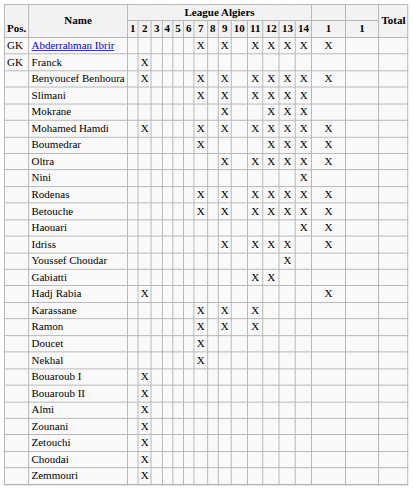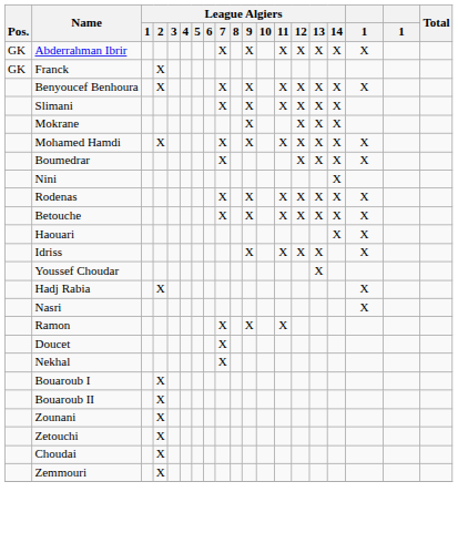 <table class="wikitable sortable alternance"  style="font-size:85%; text-align:center; line-height:14px;">
 <tr>
 <th rowspan="2" valign="bottom">Pos.</th>
 <th rowspan="2">Name</th>
 <th colspan="14" width="85">League Algiers</th>
 <th width="35"></th>
 <th width="35"></th>
 <th rowspan="2">Total</th>
 </tr>
 <tr>
 <th>1</th>
 <th>2</th>
 <th>3</th>
 <th>4</th>
 <th>5</th>
 <th>6</th>
 <th>7</th>
 <th>8</th>
 <th>9</th>
 <th>10</th>
 <th>11</th>
 <th>12</th>
 <th>13</th>
 <th>14</th>
 <th>1</th>
 <th>1</th>
 </tr>
 <tr>
 <td align="left">GK</td>
 <td align="left"> <a href='#'>Abderrahman Ibrir</a></td>
 <td></td>
 <td></td>
 <td></td>
 <td></td>
 <td></td>
 <td></td>
 <td>X</td>
 <td></td>
 <td>X</td>
 <td></td>
 <td>X</td>
 <td>X</td>
 <td>X</td>
 <td>X</td>
 <td>X</td>
 <td></td>
 <td></td>
 </tr>
 <tr>
 <td align="left">GK</td>
 <td align="left"> Franck</td>
 <td></td>
 <td>X</td>
 <td></td>
 <td></td>
 <td></td>
 <td></td>
 <td></td>
 <td></td>
 <td></td>
 <td></td>
 <td></td>
 <td></td>
 <td></td>
 <td></td>
 <td></td>
 <td></td>
 <td></td>
 </tr>
 <tr>
 <td align="left"></td>
 <td align="left"> Benyoucef Benhoura</td>
 <td></td>
 <td>X</td>
 <td></td>
 <td></td>
 <td></td>
 <td></td>
 <td>X</td>
 <td></td>
 <td>X</td>
 <td></td>
 <td>X</td>
 <td>X</td>
 <td>X</td>
 <td>X</td>
 <td>X</td>
 <td></td>
 <td></td>
 </tr>
 <tr>
 <td align="left"></td>
 <td align="left"> Slimani</td>
 <td></td>
 <td></td>
 <td></td>
 <td></td>
 <td></td>
 <td></td>
 <td>X</td>
 <td></td>
 <td>X</td>
 <td></td>
 <td>X</td>
 <td>X</td>
 <td>X</td>
 <td>X</td>
 <td></td>
 <td></td>
 <td></td>
 </tr>
 <tr>
 <td align="left"></td>
 <td align="left"> Mokrane</td>
 <td></td>
 <td></td>
 <td></td>
 <td></td>
 <td></td>
 <td></td>
 <td></td>
 <td></td>
 <td>X</td>
 <td></td>
 <td></td>
 <td>X</td>
 <td>X</td>
 <td>X</td>
 <td></td>
 <td></td>
 <td></td>
 </tr>
 <tr>
 <td align="left"></td>
 <td align="left"> Mohamed Hamdi</td>
 <td></td>
 <td>X</td>
 <td></td>
 <td></td>
 <td></td>
 <td></td>
 <td>X</td>
 <td></td>
 <td>X</td>
 <td></td>
 <td>X</td>
 <td>X</td>
 <td>X</td>
 <td>X</td>
 <td>X</td>
 <td></td>
 <td></td>
 </tr>
 <tr>
 <td align="left"></td>
 <td align="left"> Boumedrar</td>
 <td></td>
 <td></td>
 <td></td>
 <td></td>
 <td></td>
 <td></td>
 <td>X</td>
 <td></td>
 <td></td>
 <td></td>
 <td></td>
 <td>X</td>
 <td>X</td>
 <td>X</td>
 <td>X</td>
 <td></td>
 <td></td>
 </tr>
 <tr>
 <td align="left"></td>
-<td align="left"> Oltra</td>
-<td></td>
-<td></td>
-<td></td>
-<td></td>
-<td></td>
-<td></td>
-<td></td>
-<td></td>
-<td>X</td>
-<td></td>
-<td>X</td>
-<td>X</td>
-<td>X</td>
-<td>X</td>
-<td>X</td>
-<td></td>
-<td></td>
-</tr>
-<tr>
-<td align="left"></td>
 <td align="left"> Nini</td>
 <td></td>
 <td></td>
 <td></td>
 <td></td>
 <td></td>
 <td></td>
 <td></td>
 <td></td>
 <td></td>
 <td></td>
 <td></td>
 <td></td>
 <td></td>
 <td>X</td>
 <td></td>
 <td></td>
 <td></td>
 </tr>
 <tr>
 <td align="left"></td>
 <td align="left"> Rodenas</td>
 <td></td>
 <td></td>
 <td></td>
 <td></td>
 <td></td>
 <td></td>
 <td>X</td>
 <td></td>
 <td>X</td>
 <td></td>
 <td>X</td>
 <td>X</td>
 <td>X</td>
 <td>X</td>
 <td>X</td>
 <td></td>
 <td></td>
 </tr>
 <tr>
 <td align="left"></td>
 <td align="left"> Betouche</td>
 <td></td>
 <td></td>
 <td></td>
 <td></td>
 <td></td>
 <td></td>
 <td>X</td>
 <td></td>
 <td>X</td>
 <td></td>
 <td>X</td>
 <td>X</td>
 <td>X</td>
 <td>X</td>
 <td>X</td>
 <td></td>
 <td></td>
 </tr>
 <tr>
 <td align="left"></td>
 <td align="left"> Haouari</td>
 <td></td>
 <td></td>
 <td></td>
 <td></td>
 <td></td>
 <td></td>
 <td></td>
 <td></td>
 <td></td>
 <td></td>
 <td></td>
 <td></td>
 <td></td>
 <td>X</td>
 <td>X</td>
 <td></td>
 <td></td>
 </tr>
 <tr>
 <td align="left"></td>
 <td align="left"> Idriss</td>
 <td></td>
 <td></td>
 <td></td>
 <td></td>
 <td></td>
 <td></td>
 <td></td>
 <td></td>
 <td>X</td>
 <td></td>
 <td>X</td>
 <td>X</td>
 <td>X</td>
 <td></td>
 <td>X</td>
 <td></td>
 <td></td>
 </tr>
 <tr>
 <td align="left"></td>
 <td align="left"> Youssef Choudar</td>
 <td></td>
 <td></td>
 <td></td>
 <td></td>
 <td></td>
 <td></td>
 <td></td>
 <td></td>
 <td></td>
 <td></td>
 <td></td>
 <td></td>
 <td>X</td>
 <td></td>
 <td></td>
 <td></td>
 <td></td>
 </tr>
 <tr>
 <td align="left"></td>
-<td align="left"> Gabiatti</td>
-<td></td>
-<td></td>
-<td></td>
-<td></td>
-<td></td>
-<td></td>
-<td></td>
-<td></td>
-<td></td>
-<td></td>
-<td>X</td>
-<td>X</td>
-<td></td>
-<td></td>
-<td></td>
-<td></td>
-<td></td>
-</tr>
-<tr>
-<td align="left"></td>
 <td align="left"> Hadj Rabia</td>
 <td></td>
 <td>X</td>
 <td></td>
 <td></td>
 <td></td>
 <td></td>
 <td></td>
 <td></td>
 <td></td>
 <td></td>
 <td></td>
 <td></td>
 <td></td>
 <td></td>
 <td>X</td>
 <td></td>
 <td></td>
 </tr>
 <tr>
 <td align="left"></td>
-<td align="left"> Karassane</td>
+<td align="left"> Nasri</td>
+<td></td>
+<td></td>
+<td></td>
+<td></td>
+<td></td>
+<td></td>
+<td></td>
+<td></td>
 <td></td>
 <td></td>
 <td></td>
 <td></td>
 <td></td>
 <td></td>
 <td>X</td>
-<td></td>
-<td>X</td>
-<td></td>
-<td>X</td>
-<td></td>
-<td></td>
-<td></td>
-<td></td>
 <td></td>
 <td></td>
 </tr>
 <tr>
 <td align="left"></td>
 <td align="left"> Ramon</td>
 <td></td>
 <td></td>
 <td></td>
 <td></td>
 <td></td>
 <td></td>
 <td>X</td>
 <td></td>
 <td>X</td>
 <td></td>
 <td>X</td>
 <td></td>
 <td></td>
 <td></td>
 <td></td>
 <td></td>
 <td></td>
 </tr>
 <tr>
 <td align="left"></td>
 <td align="left"> Doucet</td>
 <td></td>
 <td></td>
 <td></td>
 <td></td>
 <td></td>
 <td></td>
 <td>X</td>
 <td></td>
 <td></td>
 <td></td>
 <td></td>
 <td></td>
 <td></td>
 <td></td>
 <td></td>
 <td></td>
 <td></td>
 </tr>
 <tr>
 <td align="left"></td>
 <td align="left"> Nekhal</td>
 <td></td>
 <td></td>
 <td></td>
 <td></td>
 <td></td>
 <td></td>
 <td>X</td>
 <td></td>
 <td></td>
 <td></td>
 <td></td>
 <td></td>
 <td></td>
 <td></td>
 <td></td>
 <td></td>
 <td></td>
 </tr>
 <tr>
 <td align="left"></td>
 <td align="left"> Bouaroub I</td>
 <td></td>
 <td>X</td>
 <td></td>
 <td></td>
 <td></td>
 <td></td>
 <td></td>
 <td></td>
 <td></td>
 <td></td>
 <td></td>
 <td></td>
 <td></td>
 <td></td>
 <td></td>
 <td></td>
 <td></td>
 </tr>
 <tr>
 <td align="left"></td>
 <td align="left"> Bouaroub II</td>
 <td></td>
 <td>X</td>
 <td></td>
 <td></td>
 <td></td>
 <td></td>
 <td></td>
 <td></td>
 <td></td>
 <td></td>
 <td></td>
 <td></td>
 <td></td>
 <td></td>
 <td></td>
 <td></td>
 <td></td>
 </tr>
 <tr>
 <td align="left"></td>
-<td align="left"> Almi</td>
-<td></td>
-<td>X</td>
-<td></td>
-<td></td>
-<td></td>
-<td></td>
-<td></td>
-<td></td>
-<td></td>
-<td></td>
-<td></td>
-<td></td>
-<td></td>
-<td></td>
-<td></td>
-<td></td>
-<td></td>
-</tr>
-<tr>
-<td align="left"></td>
 <td align="left"> Zounani</td>
 <td></td>
 <td>X</td>
 <td></td>
 <td></td>
 <td></td>
 <td></td>
 <td></td>
 <td></td>
 <td></td>
 <td></td>
 <td></td>
 <td></td>
 <td></td>
 <td></td>
 <td></td>
 <td></td>
 <td></td>
 </tr>
 <tr>
 <td align="left"></td>
 <td align="left"> Zetouchi</td>
 <td></td>
 <td>X</td>
 <td></td>
 <td></td>
 <td></td>
 <td></td>
 <td></td>
 <td></td>
 <td></td>
 <td></td>
 <td></td>
 <td></td>
 <td></td>
 <td></td>
 <td></td>
 <td></td>
 <td></td>
 </tr>
 <tr>
 <td align="left"></td>
 <td align="left"> Choudai</td>
 <td></td>
 <td>X</td>
 <td></td>
 <td></td>
 <td></td>
 <td></td>
 <td></td>
 <td></td>
 <td></td>
 <td></td>
 <td></td>
 <td></td>
 <td></td>
 <td></td>
 <td></td>
 <td></td>
 <td></td>
 </tr>
 <tr>
 <td align="left"></td>
 <td align="left"> Zemmouri</td>
 <td></td>
 <td>X</td>
 <td></td>
 <td></td>
 <td></td>
 <td></td>
 <td></td>
 <td></td>
 <td></td>
 <td></td>
 <td></td>
 <td></td>
 <td></td>
 <td></td>
 <td></td>
 <td></td>
 <td></td>
 </tr>
 <tr>
 </tr>
 </table>
